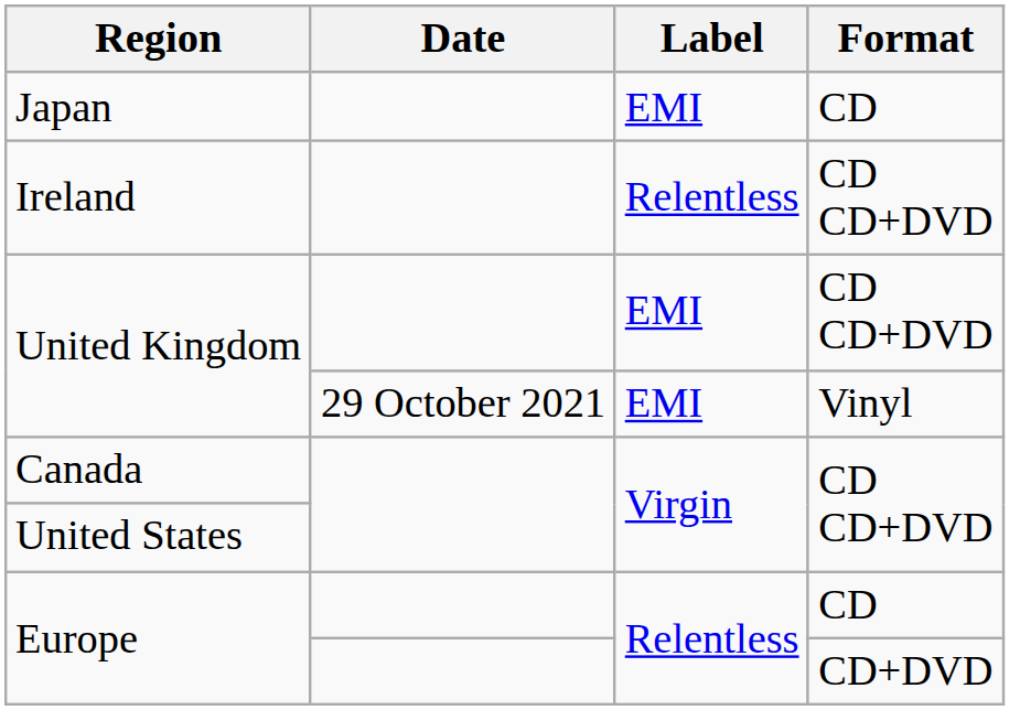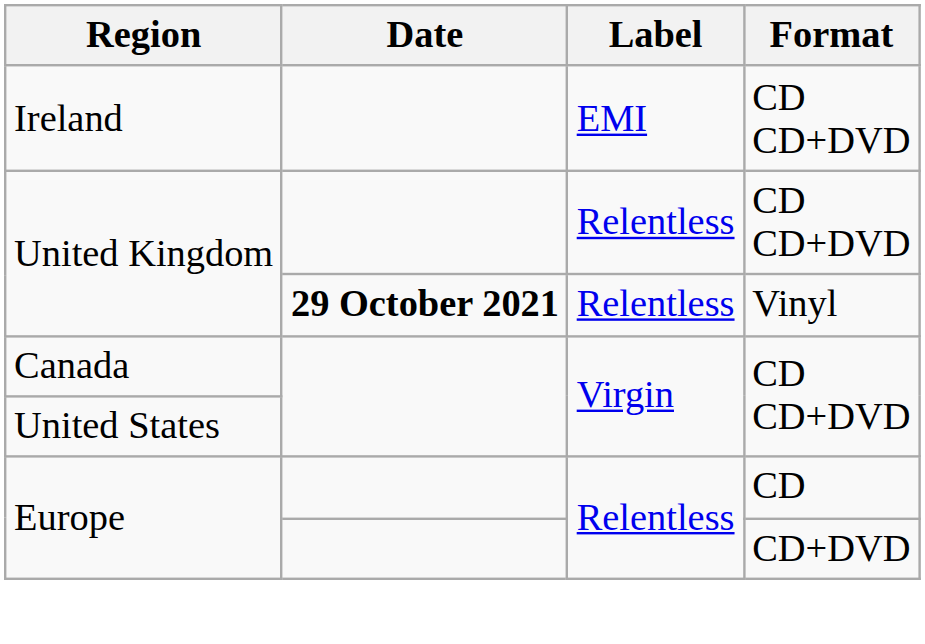 <table class="wikitable">
 <tr>
 <th>Region</th>
 <th>Date</th>
 <th>Label</th>
 <th>Format</th>
 </tr>
 <tr>
-<td>Japan</td>
+<td>Ireland</td>
 <td></td>
 <td><a href='#'>EMI</a></td>
-<td>CD</td>
+<td>CD<br>CD+DVD</td>
 </tr>
 <tr>
-<td>Ireland</td>
+<td rowspan="2">United Kingdom</td>
 <td></td>
 <td><a href='#'>Relentless</a></td>
 <td>CD<br>CD+DVD</td>
 </tr>
 <tr>
-<td rowspan="2">United Kingdom</td>
-<td></td>
-<td><a href='#'>EMI</a></td>
-<td>CD<br>CD+DVD</td>
-</tr>
-<tr>
-<td>29 October 2021</td>
-<td><a href='#'>EMI</a></td>
+<td><strong>29 October 2021</strong></td>
+<td><a href='#'>Relentless</a></td>
 <td>Vinyl</td>
 </tr>
 <tr>
 <td>Canada</td>
 <td rowspan="2"></td>
 <td rowspan="2"><a href='#'>Virgin</a></td>
 <td rowspan="2">CD<br>CD+DVD</td>
 </tr>
 <tr>
 <td>United States</td>
 </tr>
 <tr>
 <td rowspan="2">Europe</td>
 <td></td>
 <td rowspan="2"><a href='#'>Relentless</a></td>
 <td>CD</td>
 </tr>
 <tr>
 <td></td>
 <td>CD+DVD</td>
 </tr>
 </table>
